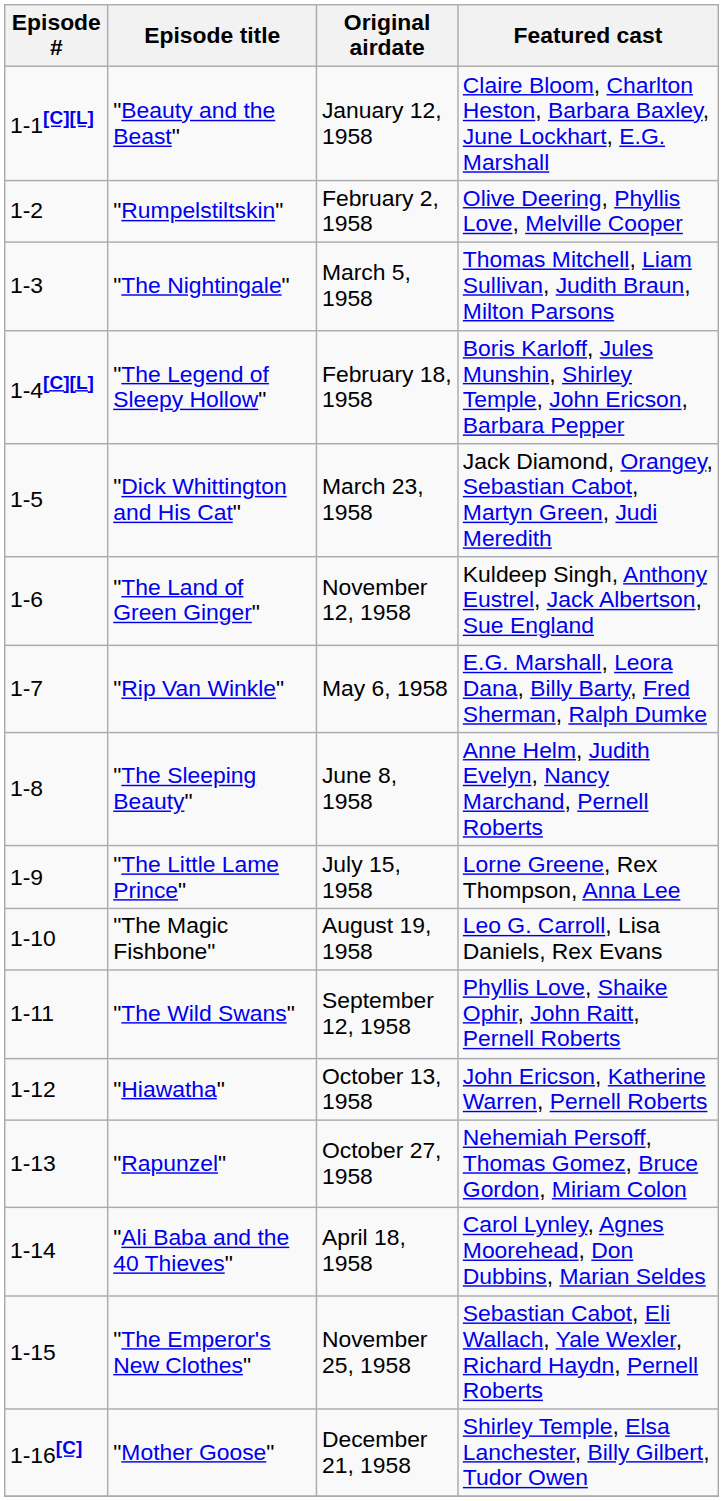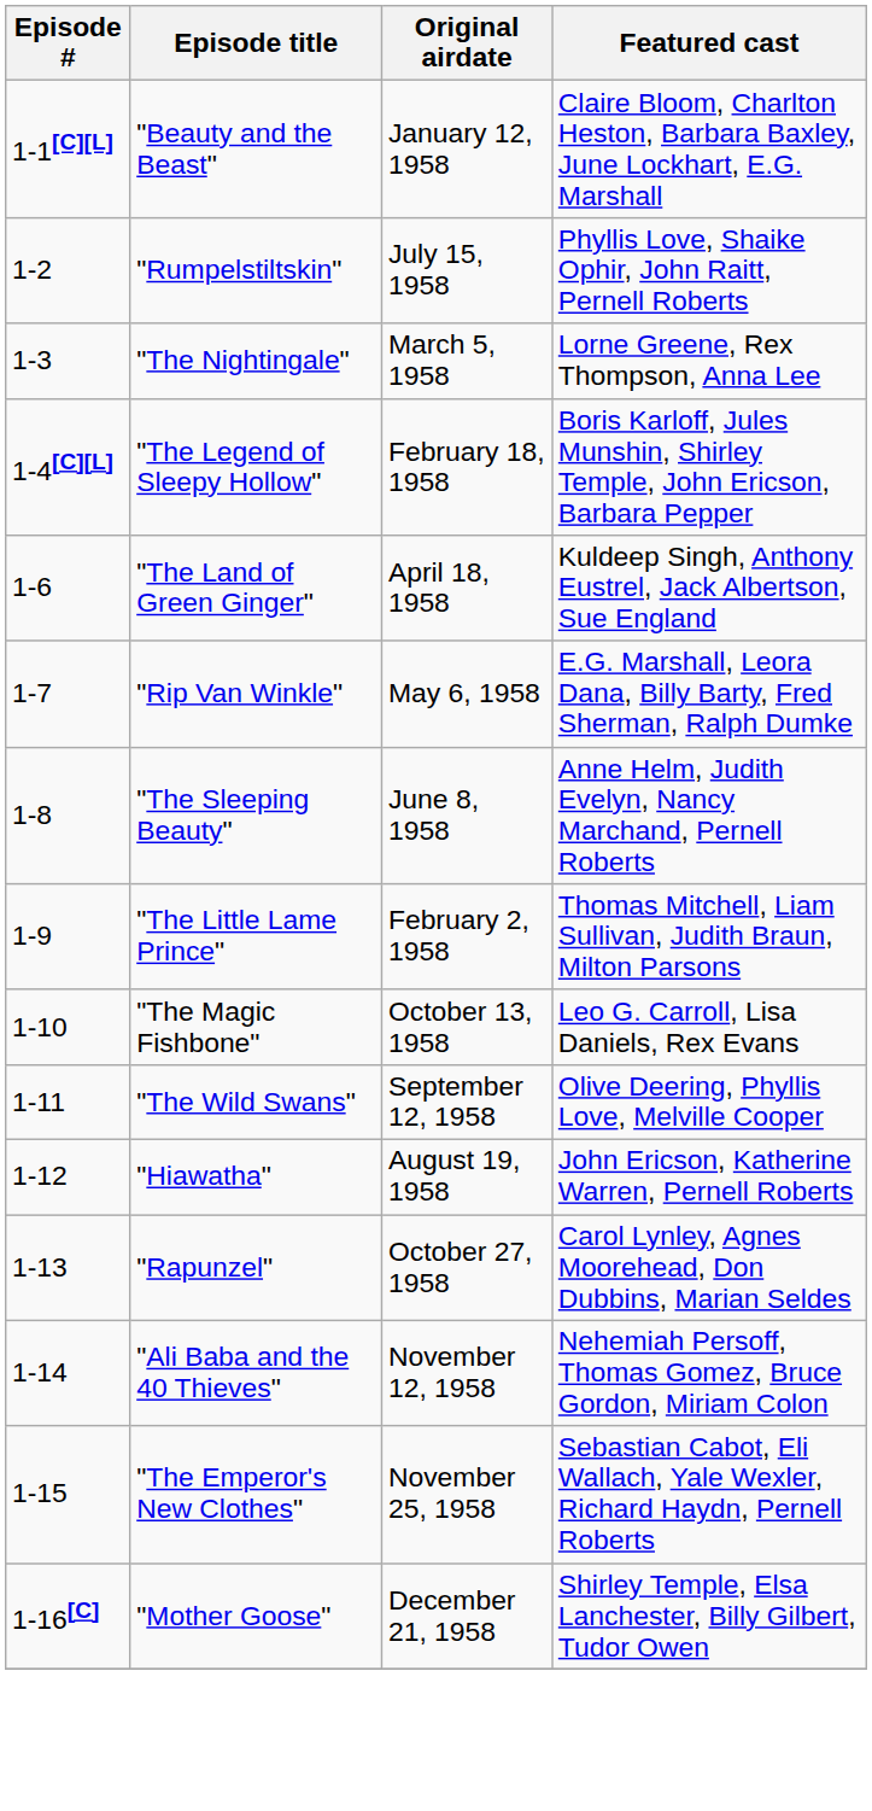 <table class="wikitable" width="500">
 <tr>
 <th>Episode #</th>
 <th>Episode title</th>
 <th>Original airdate</th>
 <th>Featured cast</th>
 </tr>
 <tr>
 <td>1-1<sup><a href='#'><strong>[C]</strong></a><a href='#'><strong>[L]</strong></a></sup></td>
 <td>"<a href='#'>Beauty and the Beast</a>"</td>
 <td>January 12, 1958</td>
 <td><a href='#'>Claire Bloom</a>, <a href='#'>Charlton Heston</a>, <a href='#'>Barbara Baxley</a>, <a href='#'>June Lockhart</a>, <a href='#'>E.G. Marshall</a></td>
 </tr>
 <tr>
 <td>1-2</td>
 <td>"<a href='#'>Rumpelstiltskin</a>"</td>
-<td>February 2, 1958</td>
-<td><a href='#'>Olive Deering</a>, <a href='#'>Phyllis Love</a>, <a href='#'>Melville Cooper</a></td>
+<td>July 15, 1958</td>
+<td><a href='#'>Phyllis Love</a>, <a href='#'>Shaike Ophir</a>, <a href='#'>John Raitt</a>, <a href='#'>Pernell Roberts</a></td>
 </tr>
 <tr>
 <td>1-3</td>
 <td>"<a href='#'>The Nightingale</a>"</td>
 <td>March 5, 1958</td>
-<td><a href='#'>Thomas Mitchell</a>, <a href='#'>Liam Sullivan</a>, <a href='#'>Judith Braun</a>, <a href='#'>Milton Parsons</a></td>
+<td><a href='#'>Lorne Greene</a>, Rex Thompson, <a href='#'>Anna Lee</a></td>
 </tr>
 <tr>
 <td>1-4<sup><a href='#'><strong>[C]</strong></a><a href='#'><strong>[L]</strong></a></sup></td>
 <td>"<a href='#'>The Legend of Sleepy Hollow</a>"</td>
 <td>February 18, 1958</td>
 <td><a href='#'>Boris Karloff</a>, <a href='#'>Jules Munshin</a>, <a href='#'>Shirley Temple</a>, <a href='#'>John Ericson</a>, <a href='#'>Barbara Pepper</a></td>
 </tr>
 <tr>
-<td>1-5</td>
-<td>"<a href='#'>Dick Whittington and His Cat</a>"</td>
-<td>March 23, 1958</td>
-<td>Jack Diamond, <a href='#'>Orangey</a>, <a href='#'>Sebastian Cabot</a>, <a href='#'>Martyn Green</a>, <a href='#'>Judi Meredith</a></td>
-</tr>
-<tr>
 <td>1-6</td>
 <td>"<a href='#'>The Land of Green Ginger</a>"</td>
-<td>November 12, 1958</td>
+<td>April 18, 1958</td>
 <td>Kuldeep Singh, <a href='#'>Anthony Eustrel</a>, <a href='#'>Jack Albertson</a>, <a href='#'>Sue England</a></td>
 </tr>
 <tr>
 <td>1-7</td>
 <td>"<a href='#'>Rip Van Winkle</a>"</td>
 <td>May 6, 1958</td>
 <td><a href='#'>E.G. Marshall</a>, <a href='#'>Leora Dana</a>, <a href='#'>Billy Barty</a>, <a href='#'>Fred Sherman</a>, <a href='#'>Ralph Dumke</a></td>
 </tr>
 <tr>
 <td>1-8</td>
 <td>"<a href='#'>The Sleeping Beauty</a>"</td>
 <td>June 8, 1958</td>
 <td><a href='#'>Anne Helm</a>, <a href='#'>Judith Evelyn</a>, <a href='#'>Nancy Marchand</a>, <a href='#'>Pernell Roberts</a></td>
 </tr>
 <tr>
 <td>1-9</td>
 <td>"<a href='#'>The Little Lame Prince</a>"</td>
-<td>July 15, 1958</td>
-<td><a href='#'>Lorne Greene</a>, Rex Thompson, <a href='#'>Anna Lee</a></td>
+<td>February 2, 1958</td>
+<td><a href='#'>Thomas Mitchell</a>, <a href='#'>Liam Sullivan</a>, <a href='#'>Judith Braun</a>, <a href='#'>Milton Parsons</a></td>
 </tr>
 <tr>
 <td>1-10</td>
 <td>"The Magic Fishbone"</td>
-<td>August 19, 1958</td>
+<td>October 13, 1958</td>
 <td><a href='#'>Leo G. Carroll</a>, Lisa Daniels, Rex Evans</td>
 </tr>
 <tr>
 <td>1-11</td>
 <td>"<a href='#'>The Wild Swans</a>"</td>
 <td>September 12, 1958</td>
-<td><a href='#'>Phyllis Love</a>, <a href='#'>Shaike Ophir</a>, <a href='#'>John Raitt</a>, <a href='#'>Pernell Roberts</a></td>
+<td><a href='#'>Olive Deering</a>, <a href='#'>Phyllis Love</a>, <a href='#'>Melville Cooper</a></td>
 </tr>
 <tr>
 <td>1-12</td>
 <td>"<a href='#'>Hiawatha</a>"</td>
-<td>October 13, 1958</td>
+<td>August 19, 1958</td>
 <td><a href='#'>John Ericson</a>, <a href='#'>Katherine Warren</a>, <a href='#'>Pernell Roberts</a></td>
 </tr>
 <tr>
 <td>1-13</td>
 <td>"<a href='#'>Rapunzel</a>"</td>
 <td>October 27, 1958</td>
-<td><a href='#'>Nehemiah Persoff</a>, <a href='#'>Thomas Gomez</a>, <a href='#'>Bruce Gordon</a>, <a href='#'>Miriam Colon</a></td>
+<td><a href='#'>Carol Lynley</a>, <a href='#'>Agnes Moorehead</a>, <a href='#'>Don Dubbins</a>, <a href='#'>Marian Seldes</a></td>
 </tr>
 <tr>
 <td>1-14</td>
 <td>"<a href='#'>Ali Baba and the 40 Thieves</a>"</td>
-<td>April 18, 1958</td>
-<td><a href='#'>Carol Lynley</a>, <a href='#'>Agnes Moorehead</a>, <a href='#'>Don Dubbins</a>, <a href='#'>Marian Seldes</a></td>
+<td>November 12, 1958</td>
+<td><a href='#'>Nehemiah Persoff</a>, <a href='#'>Thomas Gomez</a>, <a href='#'>Bruce Gordon</a>, <a href='#'>Miriam Colon</a></td>
 </tr>
 <tr>
 <td>1-15</td>
 <td>"<a href='#'>The Emperor's New Clothes</a>"</td>
 <td>November 25, 1958</td>
 <td><a href='#'>Sebastian Cabot</a>, <a href='#'>Eli Wallach</a>,  <a href='#'>Yale Wexler</a>, <a href='#'>Richard Haydn</a>, <a href='#'>Pernell Roberts</a></td>
 </tr>
 <tr>
 <td>1-16<sup><a href='#'><strong>[C]</strong></a></sup></td>
 <td>"<a href='#'>Mother Goose</a>"</td>
 <td>December 21, 1958</td>
 <td><a href='#'>Shirley Temple</a>, <a href='#'>Elsa Lanchester</a>, <a href='#'>Billy Gilbert</a>, <a href='#'>Tudor Owen</a></td>
 </tr>
 <tr>
 </tr>
 </table>
